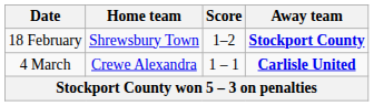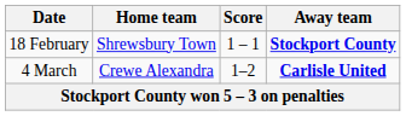 <table class="wikitable" style="text-align: center">
 <tr>
 <th>Date</th>
 <th>Home team</th>
 <th>Score</th>
 <th>Away team</th>
 </tr>
 <tr>
 <td>18 February</td>
 <td><a href='#'>Shrewsbury Town</a></td>
-<td>1–2</td>
+<td>1 – 1</td>
 <td><strong><a href='#'>Stockport County</a></strong></td>
 </tr>
 <tr>
 <td>4 March</td>
 <td><a href='#'>Crewe Alexandra</a></td>
-<td>1 – 1</td>
+<td>1–2</td>
 <td><strong><a href='#'>Carlisle United</a></strong></td>
 </tr>
 <tr>
 <th colspan="5">Stockport County won 5 – 3 on penalties</th>
 </tr>
 </table>
